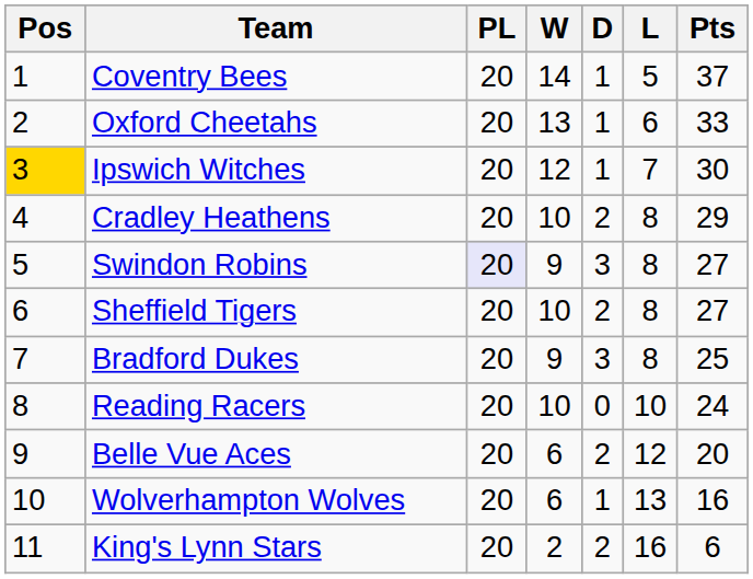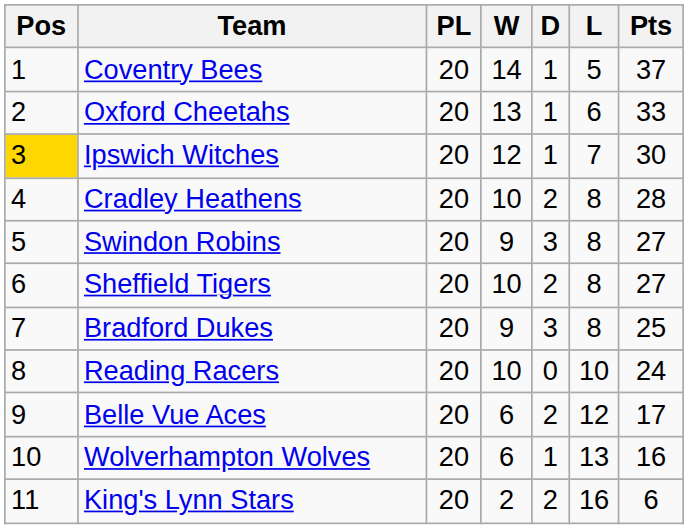 <table class=wikitable width="400">
 <tr>
 <th>Pos</th>
 <th>Team</th>
 <th>PL</th>
 <th>W</th>
 <th>D</th>
 <th>L</th>
 <th>Pts</th>
 </tr>
 <tr>
 <td>1</td>
 <td><a href='#'>Coventry Bees</a></td>
 <td align="center">20</td>
 <td align="center">14</td>
 <td align="center">1</td>
 <td align="center">5</td>
 <td align="center">37</td>
 </tr>
 <tr>
 <td>2</td>
 <td><a href='#'>Oxford Cheetahs</a></td>
 <td align="center">20</td>
 <td align="center">13</td>
 <td align="center">1</td>
 <td align="center">6</td>
 <td align="center">33</td>
 </tr>
 <tr>
 <td style="background: gold;">3</td>
 <td><a href='#'>Ipswich Witches</a></td>
 <td align="center">20</td>
 <td align="center">12</td>
 <td align="center">1</td>
 <td align="center">7</td>
 <td align="center">30</td>
 </tr>
 <tr>
 <td>4</td>
 <td><a href='#'>Cradley Heathens</a></td>
 <td align="center">20</td>
 <td align="center">10</td>
 <td align="center">2</td>
 <td align="center">8</td>
-<td align="center">29</td>
+<td align="center">28</td>
 </tr>
 <tr>
 <td>5</td>
 <td><a href='#'>Swindon Robins</a></td>
-<td align="center" style="background: lavender;">20</td>
+<td align="center">20</td>
 <td align="center">9</td>
 <td align="center">3</td>
 <td align="center">8</td>
 <td align="center">27</td>
 </tr>
 <tr>
 <td>6</td>
 <td><a href='#'>Sheffield Tigers</a></td>
 <td align="center">20</td>
 <td align="center">10</td>
 <td align="center">2</td>
 <td align="center">8</td>
 <td align="center">27</td>
 </tr>
 <tr>
 <td>7</td>
 <td><a href='#'>Bradford Dukes</a></td>
 <td align="center">20</td>
 <td align="center">9</td>
 <td align="center">3</td>
 <td align="center">8</td>
 <td align="center">25</td>
 </tr>
 <tr>
 <td>8</td>
 <td><a href='#'>Reading Racers</a></td>
 <td align="center">20</td>
 <td align="center">10</td>
 <td align="center">0</td>
 <td align="center">10</td>
 <td align="center">24</td>
 </tr>
 <tr>
 <td>9</td>
 <td><a href='#'>Belle Vue Aces</a></td>
 <td align="center">20</td>
 <td align="center">6</td>
 <td align="center">2</td>
 <td align="center">12</td>
-<td align="center">20</td>
+<td align="center">17</td>
 </tr>
 <tr>
 <td>10</td>
 <td><a href='#'>Wolverhampton Wolves</a></td>
 <td align="center">20</td>
 <td align="center">6</td>
 <td align="center">1</td>
 <td align="center">13</td>
 <td align="center">16</td>
 </tr>
 <tr>
 <td>11</td>
 <td><a href='#'>King's Lynn Stars</a></td>
 <td align="center">20</td>
 <td align="center">2</td>
 <td align="center">2</td>
 <td align="center">16</td>
 <td align="center">6</td>
 </tr>
 </table>
